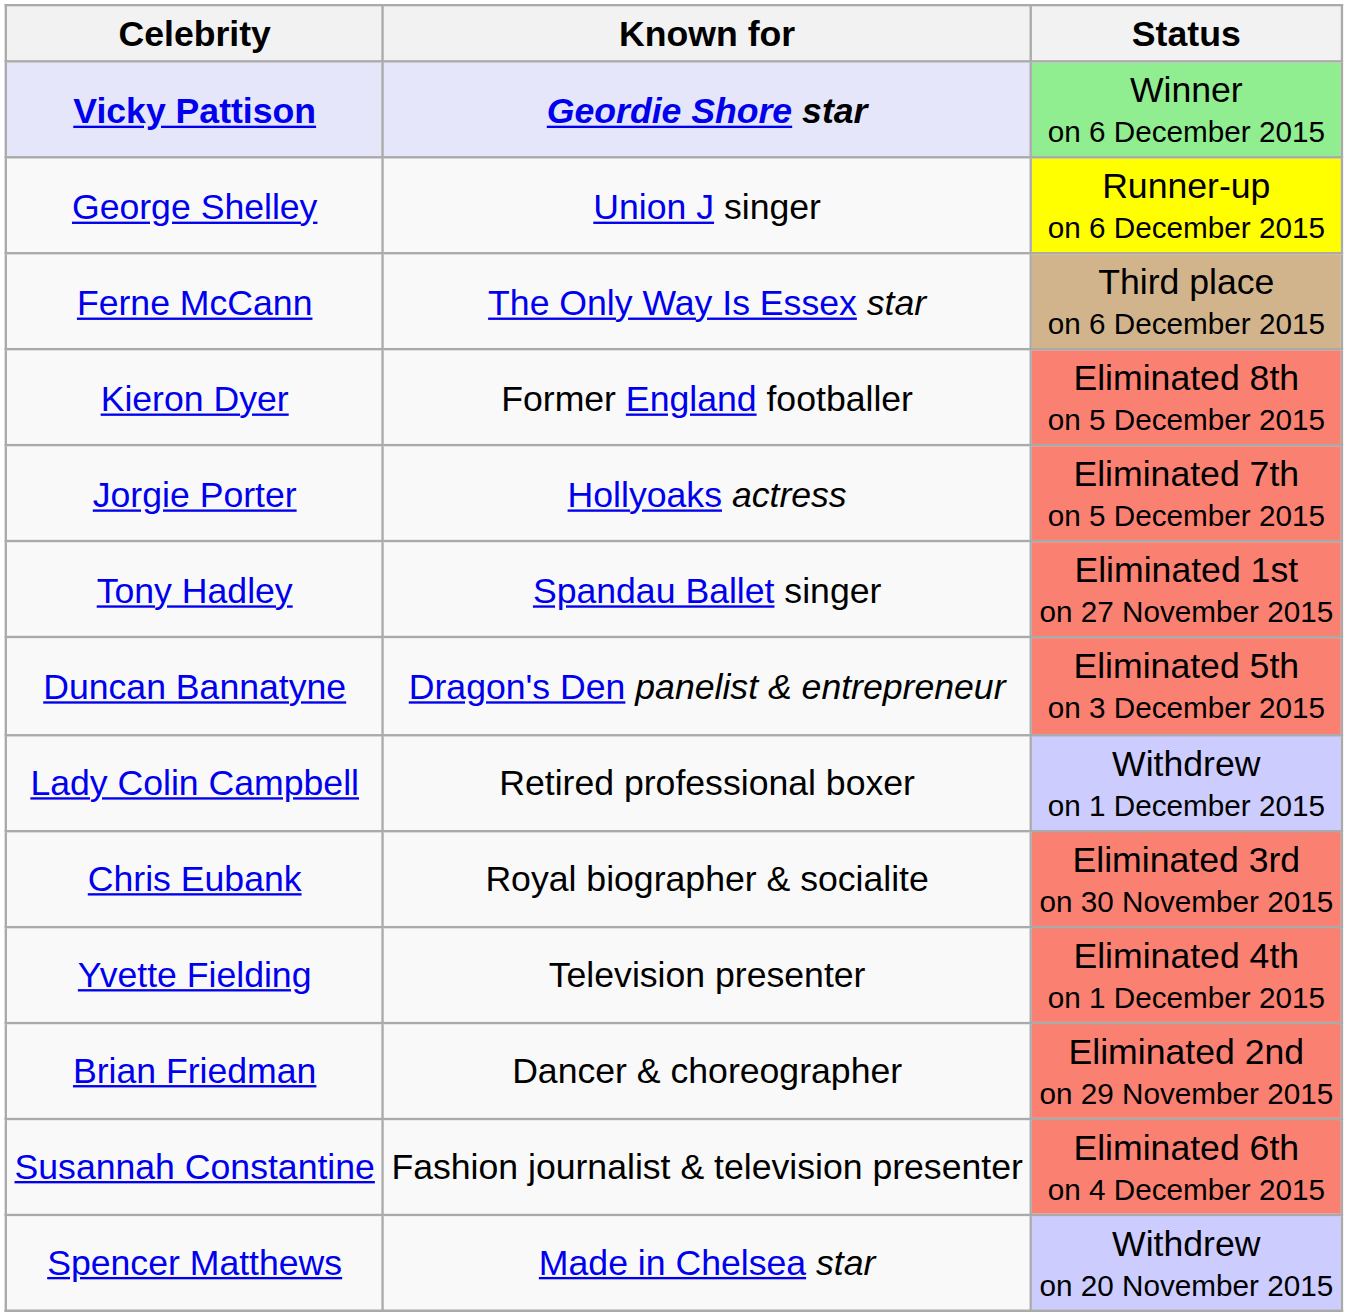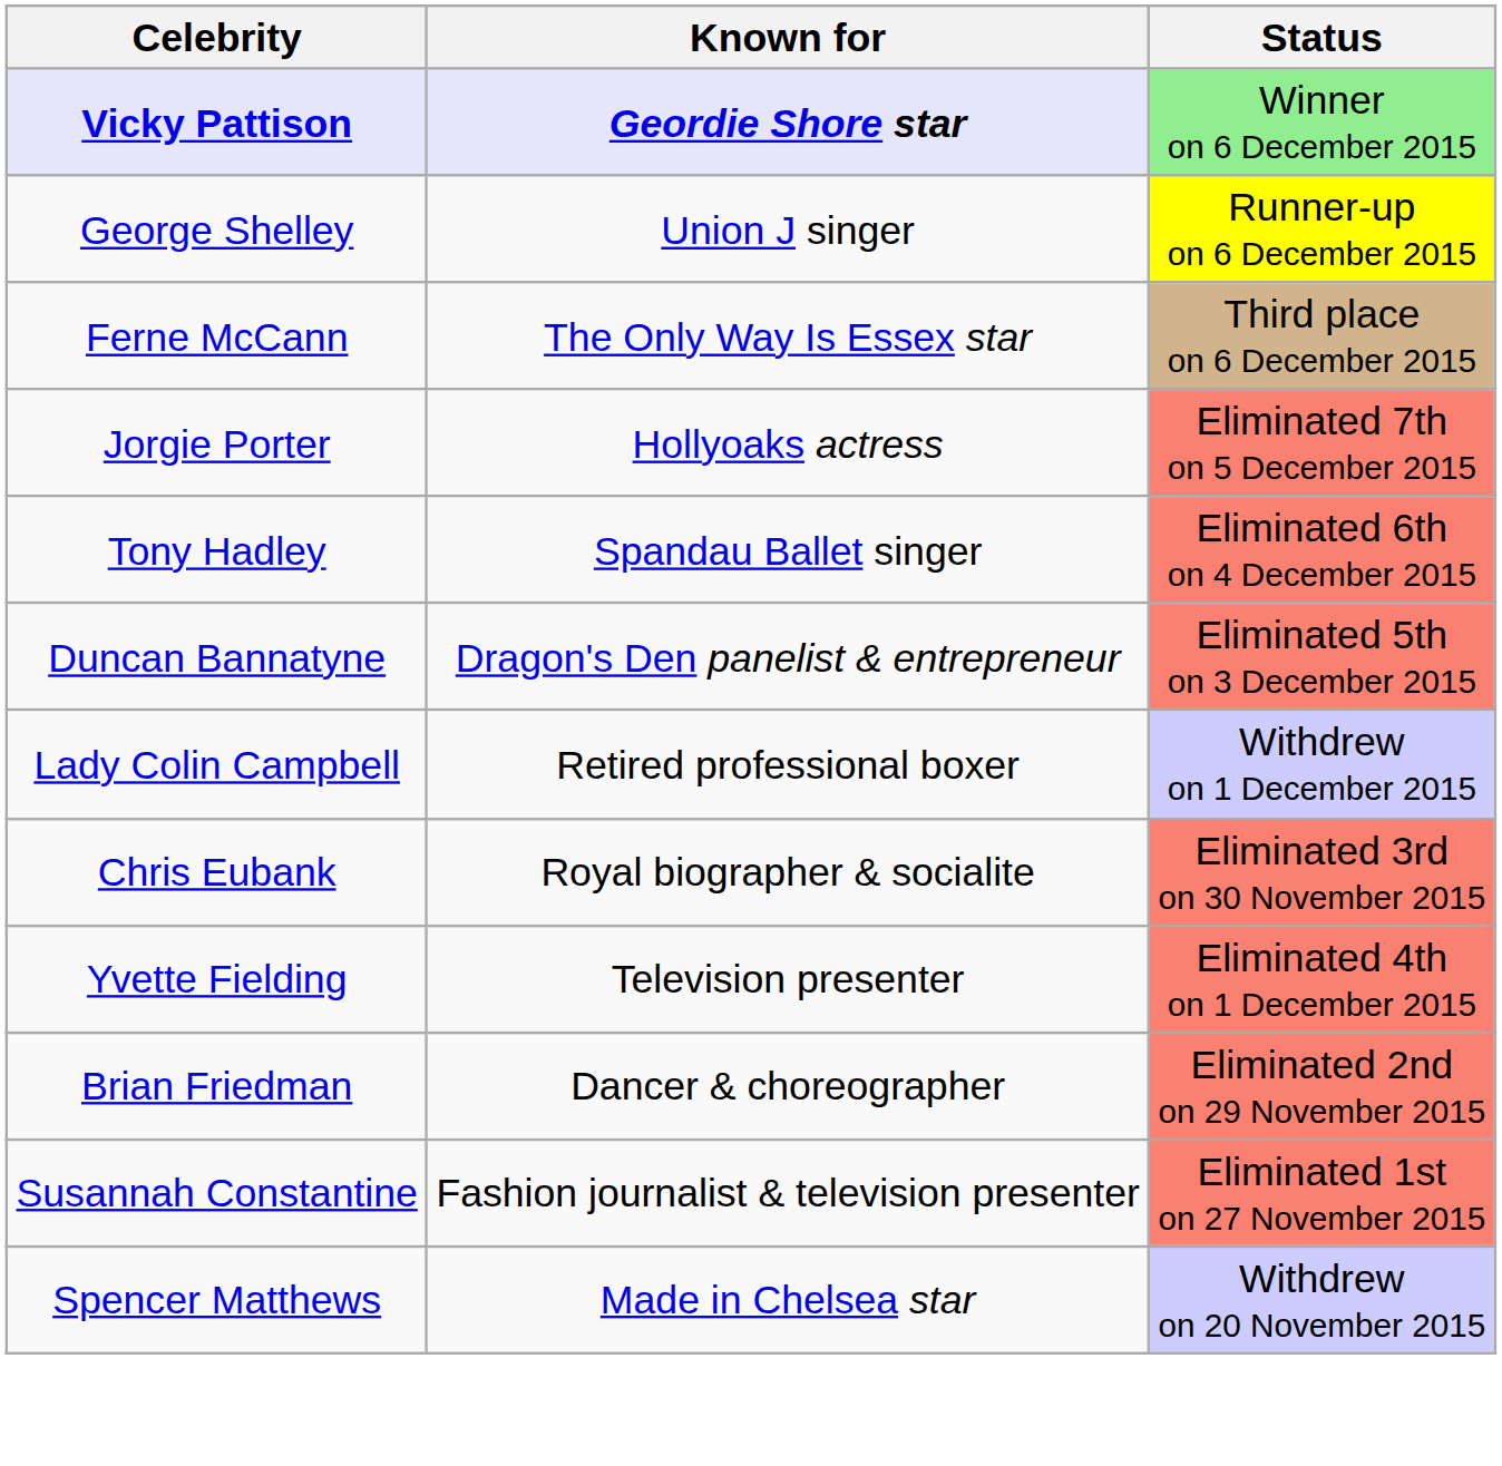 <table class=wikitable sortable" style="text-align: center; white-space:nowrap; margin:auto; font-size:95.2%;">
 <tr>
 <th scope="col">Celebrity</th>
 <th scope="col">Known for</th>
 <th scope="col">Status</th>
 </tr>
 <tr>
 <td style="background:lavender;"><strong><a href='#'>Vicky Pattison</a></strong></td>
 <td style="background:lavender;"><strong><em><a href='#'>Geordie Shore</a><em> star<strong></td>
 <td style=background:lightgreen></strong>Winner<strong><br><small></strong>on 6 December 2015<strong></small></td>
 </tr>
 <tr>
 <td><a href='#'>George Shelley</a></td>
 <td><a href='#'>Union J</a> singer</td>
 <td style=background:yellow>Runner-up<br><small>on 6 December 2015</small></td>
 </tr>
 <tr>
 <td><a href='#'>Ferne McCann</a></td>
 <td></em><a href='#'>The Only Way Is Essex</a><em> star</td>
 <td style=background:tan>Third place<br><small>on 6 December 2015</small></td>
 </tr>
 <tr>
-<td><a href='#'>Kieron Dyer</a></td>
-<td>Former <a href='#'>England</a> footballer</td>
-<td style="background:salmon;">Eliminated 8th <br><small>on 5 December 2015</small></td>
-</tr>
-<tr>
 <td><a href='#'>Jorgie Porter</a></td>
 <td></em><a href='#'>Hollyoaks</a><em> actress</td>
 <td style="background:salmon;">Eliminated 7th <br><small>on 5 December 2015</small></td>
 </tr>
 <tr>
 <td><a href='#'>Tony Hadley</a></td>
 <td><a href='#'>Spandau Ballet</a> singer</td>
-<td style="background:salmon;">Eliminated 1st <br><small>on 27 November 2015</small></td>
+<td style="background:salmon;">Eliminated 6th <br><small>on 4 December 2015</small></td>
 </tr>
 <tr>
 <td><a href='#'>Duncan Bannatyne</a></td>
 <td></em><a href='#'>Dragon's Den</a><em> panelist & entrepreneur</td>
 <td style="background:salmon;">Eliminated 5th <br><small>on 3 December 2015</small></td>
 </tr>
 <tr>
 <td><a href='#'>Lady Colin Campbell</a></td>
 <td>Retired professional boxer</td>
 <td style="background:#ccf;">Withdrew<br><small>on 1 December 2015</small></td>
 </tr>
 <tr>
 <td><a href='#'>Chris Eubank</a></td>
 <td>Royal biographer & socialite</td>
 <td style="background:salmon;">Eliminated 3rd <br><small>on 30 November 2015</small></td>
 </tr>
 <tr>
 <td><a href='#'>Yvette Fielding</a></td>
 <td>Television presenter</td>
 <td style="background:salmon;">Eliminated 4th <br><small>on 1 December 2015</small></td>
 </tr>
 <tr>
 <td><a href='#'>Brian Friedman</a></td>
 <td>Dancer & choreographer</td>
 <td style="background:salmon;">Eliminated 2nd <br><small>on 29 November 2015</small></td>
 </tr>
 <tr>
 <td><a href='#'>Susannah Constantine</a></td>
 <td>Fashion journalist & television presenter</td>
-<td style="background:salmon;">Eliminated 6th <br><small>on 4 December 2015</small></td>
+<td style="background:salmon;">Eliminated 1st <br><small>on 27 November 2015</small></td>
 </tr>
 <tr>
 <td><a href='#'>Spencer Matthews</a></td>
 <td></em><a href='#'>Made in Chelsea</a><em> star</td>
 <td style="background:#ccf;">Withdrew<br><small>on 20 November 2015</small></td>
 </tr>
 <tr>
 </tr>
 </table>
